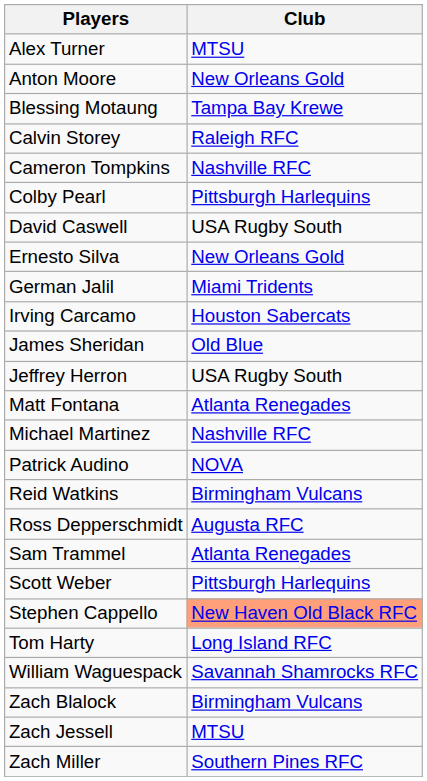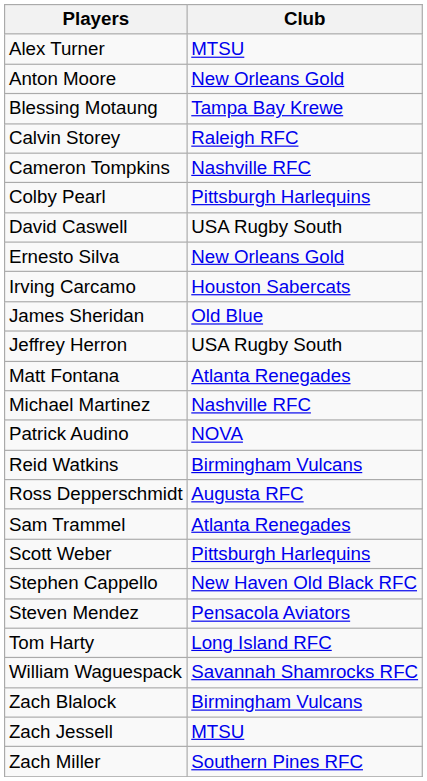 <table class=wikitable>
 <tr>
 <th>Players</th>
 <th>Club</th>
 </tr>
 <tr>
 <td>Alex Turner</td>
 <td><a href='#'>MTSU</a></td>
 </tr>
 <tr>
 <td>Anton Moore</td>
 <td><a href='#'>New Orleans Gold</a></td>
 </tr>
 <tr>
 <td>Blessing Motaung</td>
 <td><a href='#'>Tampa Bay Krewe</a></td>
 </tr>
 <tr>
 <td>Calvin Storey</td>
 <td><a href='#'>Raleigh RFC</a></td>
 </tr>
 <tr>
 <td>Cameron Tompkins</td>
 <td><a href='#'>Nashville RFC</a></td>
 </tr>
 <tr>
 <td>Colby Pearl</td>
 <td><a href='#'>Pittsburgh Harlequins</a></td>
 </tr>
 <tr>
 <td>David Caswell</td>
 <td>USA Rugby South</td>
 </tr>
 <tr>
 <td>Ernesto Silva</td>
 <td><a href='#'>New Orleans Gold</a></td>
-</tr>
-<tr>
-<td>German Jalil</td>
-<td><a href='#'>Miami Tridents</a></td>
 </tr>
 <tr>
 <td>Irving Carcamo</td>
 <td><a href='#'>Houston Sabercats</a></td>
 </tr>
 <tr>
 <td>James Sheridan</td>
 <td><a href='#'>Old Blue</a></td>
 </tr>
 <tr>
 <td>Jeffrey Herron</td>
 <td>USA Rugby South</td>
 </tr>
 <tr>
 <td>Matt Fontana</td>
 <td><a href='#'>Atlanta Renegades</a></td>
 </tr>
 <tr>
 <td>Michael Martinez</td>
 <td><a href='#'>Nashville RFC</a></td>
 </tr>
 <tr>
 <td>Patrick Audino</td>
 <td><a href='#'>NOVA</a></td>
 </tr>
 <tr>
 <td>Reid Watkins</td>
 <td><a href='#'>Birmingham Vulcans</a></td>
 </tr>
 <tr>
 <td>Ross Depperschmidt</td>
 <td><a href='#'>Augusta RFC</a></td>
 </tr>
 <tr>
 <td>Sam Trammel</td>
 <td><a href='#'>Atlanta Renegades</a></td>
 </tr>
 <tr>
 <td>Scott Weber</td>
 <td><a href='#'>Pittsburgh Harlequins</a></td>
 </tr>
 <tr>
 <td>Stephen Cappello</td>
-<td style="background: lightsalmon;"><a href='#'>New Haven Old Black RFC</a></td>
+<td><a href='#'>New Haven Old Black RFC</a></td>
+</tr>
+<tr>
+<td>Steven Mendez</td>
+<td><a href='#'>Pensacola Aviators</a></td>
 </tr>
 <tr>
 <td>Tom Harty</td>
 <td><a href='#'>Long Island RFC</a></td>
 </tr>
 <tr>
 <td>William Waguespack</td>
 <td><a href='#'>Savannah Shamrocks RFC</a></td>
 </tr>
 <tr>
 <td>Zach Blalock</td>
 <td><a href='#'>Birmingham Vulcans</a></td>
 </tr>
 <tr>
 <td>Zach Jessell</td>
 <td><a href='#'>MTSU</a></td>
 </tr>
 <tr>
 <td>Zach Miller</td>
 <td><a href='#'>Southern Pines RFC</a></td>
 </tr>
 </table>
